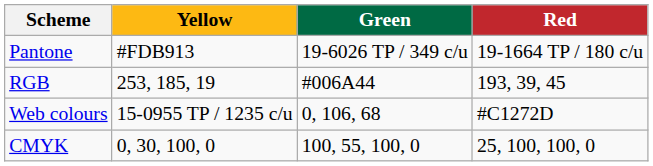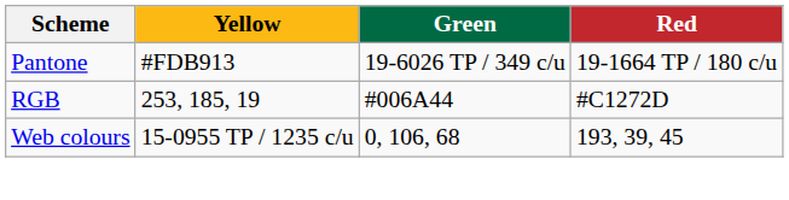 <table class="wikitable">
 <tr>
 <th>Scheme</th>
 <th style="background-color:#FDB913">Yellow</th>
 <th style="background-color:#006A44;color:white">Green</th>
 <th style="background-color:#C1272D;color:white">Red</th>
 </tr>
 <tr>
 <td><a href='#'>Pantone</a></td>
 <td>#FDB913</td>
 <td>19-6026 TP / 349 c/u</td>
 <td>19-1664 TP / 180 c/u</td>
 </tr>
 <tr>
 <td><a href='#'>RGB</a></td>
 <td>253, 185, 19</td>
 <td>#006A44</td>
-<td>193, 39, 45</td>
+<td>#C1272D</td>
 </tr>
 <tr>
 <td><a href='#'>Web colours</a></td>
 <td>15-0955 TP / 1235 c/u</td>
 <td>0, 106, 68</td>
-<td>#C1272D</td>
-</tr>
-<tr>
-<td><a href='#'>CMYK</a></td>
-<td>0, 30, 100, 0</td>
-<td>100, 55, 100, 0</td>
-<td>25, 100, 100, 0</td>
+<td>193, 39, 45</td>
 </tr>
 </table>
